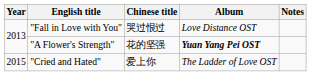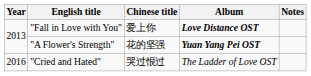 <table class="wikitable">
 <tr>
 <th>Year</th>
 <th>English title</th>
 <th>Chinese title</th>
 <th>Album</th>
 <th>Notes</th>
 </tr>
 <tr>
 <td rowspan=2>2013</td>
 <td>"Fall in Love with You"</td>
-<td>哭过恨过</td>
-<td><em>Love Distance OST</em></td>
+<td>爱上你</td>
+<td><strong><em>Love Distance OST</em></strong></td>
 <td></td>
 </tr>
 <tr>
 <td>"A Flower's Strength"</td>
 <td>花的坚强</td>
 <td><strong><em>Yuan Yang Pei OST</em></strong></td>
 <td></td>
 </tr>
 <tr>
-<td>2015</td>
+<td>2016</td>
 <td>"Cried and Hated"</td>
-<td>爱上你</td>
+<td>哭过恨过</td>
 <td><em>The Ladder of Love OST</em></td>
 <td></td>
 </tr>
 </table>
